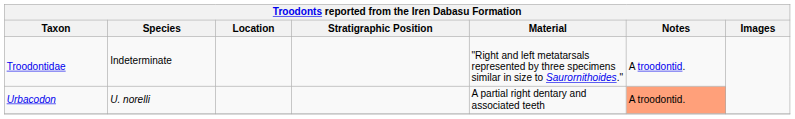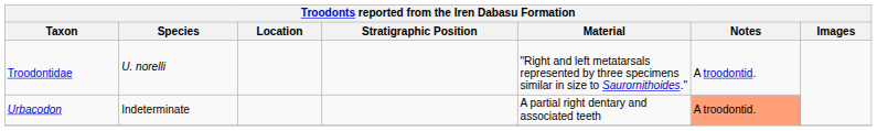 <table class="wikitable" align="center">
 <tr>
 <th colspan="7" align="center"><strong><a href='#'>Troodonts</a> reported from the Iren Dabasu Formation</strong></th>
 </tr>
 <tr>
 <th>Taxon</th>
 <th>Species</th>
 <th>Location</th>
 <th>Stratigraphic Position</th>
 <th width="20%">Material</th>
 <th>Notes</th>
 <th>Images</th>
 </tr>
 <tr>
 <td><br><a href='#'>Troodontidae</a></td>
-<td>Indeterminate</td>
+<td><em>U. norelli</em></td>
 <td></td>
 <td></td>
 <td><br>"Right and left metatarsals represented by three specimens similar in size to <em><a href='#'>Saurornithoides</a></em>."</td>
 <td><br>A <a href='#'>troodontid</a>.</td>
 <td rowspan = 2></td>
 </tr>
 <tr>
 <td><em><a href='#'>Urbacodon</a></em></td>
-<td><em>U. norelli</em></td>
+<td>Indeterminate</td>
 <td></td>
 <td></td>
 <td>A partial right dentary and associated teeth</td>
 <td style="background: lightsalmon;">A troodontid.</td>
 </tr>
 <tr>
 </tr>
 </table>
